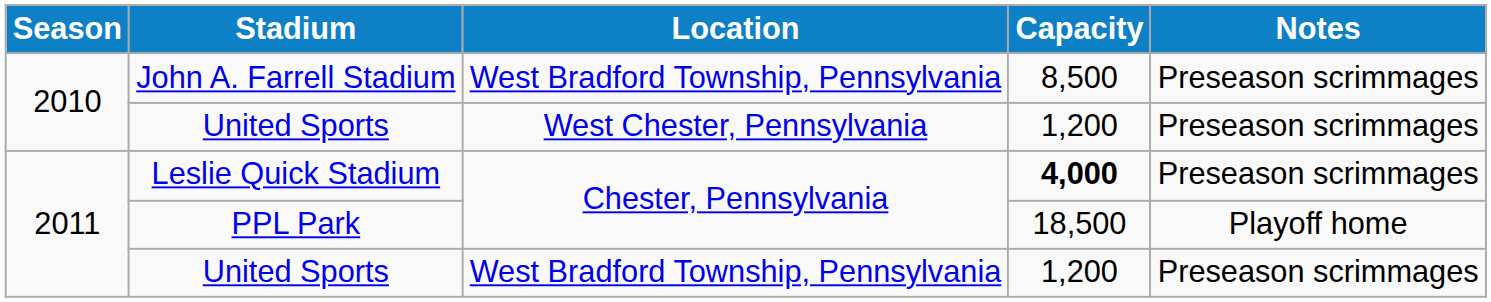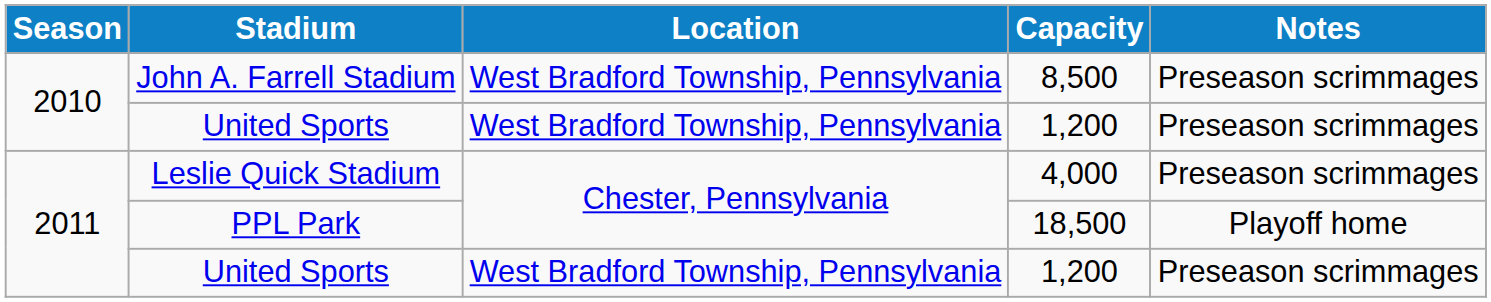 <table class="wikitable" style="text-align:center;margin-left:1em;">
 <tr>
 <th style="background:#0E80C6; color:white;">Season</th>
 <th style="background:#0E80C6; color:white;">Stadium</th>
 <th style="background:#0E80C6; color:white;">Location</th>
 <th style="background:#0E80C6; color:white;">Capacity</th>
 <th style="background:#0E80C6; color:white;">Notes</th>
 </tr>
 <tr>
 <td rowspan="2">2010</td>
 <td><a href='#'>John A. Farrell Stadium</a></td>
 <td><a href='#'>West Bradford Township, Pennsylvania</a></td>
 <td>8,500</td>
 <td>Preseason scrimmages</td>
 </tr>
 <tr>
 <td><a href='#'>United Sports</a></td>
-<td><a href='#'>West Chester, Pennsylvania</a></td>
+<td><a href='#'>West Bradford Township, Pennsylvania</a></td>
 <td>1,200</td>
 <td>Preseason scrimmages</td>
 </tr>
 <tr>
 <td rowspan="3">2011</td>
 <td><a href='#'>Leslie Quick Stadium</a></td>
 <td rowspan="2"><a href='#'>Chester, Pennsylvania</a></td>
-<td><strong>4,000</strong></td>
+<td>4,000</td>
 <td>Preseason scrimmages</td>
 </tr>
 <tr>
 <td><a href='#'>PPL Park</a></td>
 <td>18,500</td>
 <td>Playoff home</td>
 </tr>
 <tr>
 <td><a href='#'>United Sports</a></td>
 <td><a href='#'>West Bradford Township, Pennsylvania</a></td>
 <td>1,200</td>
 <td>Preseason scrimmages</td>
 </tr>
 </table>
